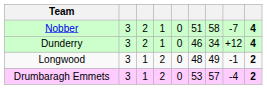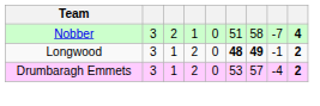 <table class="wikitable" style="text-align:center">
 <tr>
 <th style="width:175px;">Team</th>
 <th width="20"></th>
 <th width="20"></th>
 <th width="20"></th>
 <th width="20"></th>
 <th width="20"></th>
 <th width="20"></th>
 <th width="20"></th>
 <th width="20"></th>
 </tr>
 <tr style="background:#cfc;">
 <td><a href='#'>Nobber</a></td>
 <td>3</td>
 <td>2</td>
 <td>1</td>
 <td>0</td>
 <td>51</td>
 <td>58</td>
 <td>-7</td>
 <td><strong>4</strong></td>
 </tr>
-<tr style="background:#cfc;">
-<td>Dunderry</td>
-<td>3</td>
-<td>2</td>
-<td>1</td>
-<td>0</td>
-<td>46</td>
-<td>34</td>
-<td>+12</td>
-<td><strong>4</strong></td>
-</tr>
 <tr>
 <td>Longwood</td>
 <td>3</td>
 <td>1</td>
 <td>2</td>
 <td>0</td>
-<td>48</td>
-<td>49</td>
+<td><strong>48</strong></td>
+<td><strong>49</strong></td>
 <td>-1</td>
 <td><strong>2</strong></td>
 </tr>
 <tr style="background:#fcf;">
 <td>Drumbaragh Emmets</td>
 <td>3</td>
 <td>1</td>
 <td>2</td>
 <td>0</td>
 <td>53</td>
 <td>57</td>
 <td>-4</td>
 <td><strong>2</strong></td>
 </tr>
 </table>
